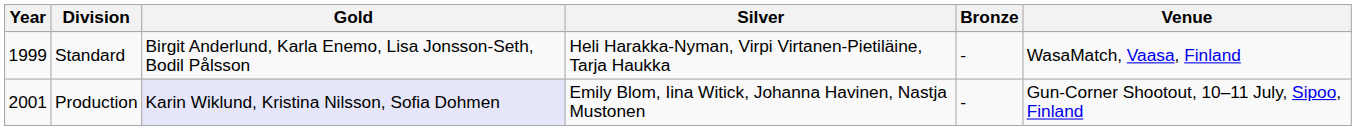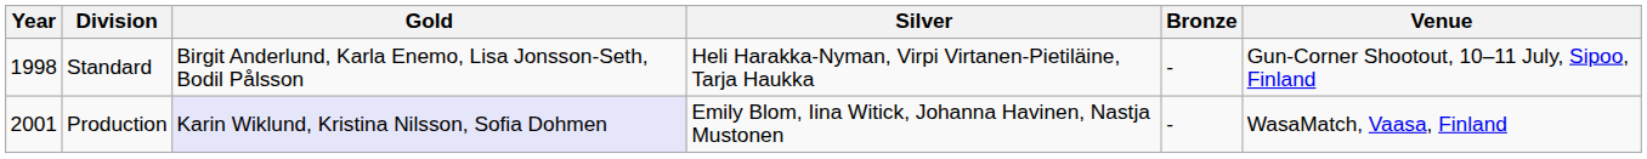 <table class="wikitable sortable" style="text-align: left;">
 <tr>
 <th>Year</th>
 <th>Division</th>
 <th> Gold</th>
 <th> Silver</th>
 <th> Bronze</th>
 <th>Venue</th>
 </tr>
 <tr>
-<td>1999</td>
+<td>1998</td>
 <td>Standard</td>
 <td> Birgit Anderlund, Karla Enemo, Lisa Jonsson-Seth, Bodil Pålsson</td>
 <td> Heli Harakka-Nyman, Virpi Virtanen-Pietiläine, Tarja Haukka</td>
 <td>-</td>
-<td>WasaMatch, <a href='#'>Vaasa</a>, <a href='#'>Finland</a></td>
+<td>Gun-Corner Shootout, 10–11 July, <a href='#'>Sipoo</a>, <a href='#'>Finland</a></td>
 </tr>
 <tr>
 <td>2001</td>
 <td>Production</td>
 <td style="background: lavender;">Karin Wiklund, Kristina Nilsson, Sofia Dohmen</td>
 <td>Emily Blom, Iina Witick, Johanna Havinen, Nastja Mustonen</td>
 <td>-</td>
-<td>Gun-Corner Shootout, 10–11 July, <a href='#'>Sipoo</a>, <a href='#'>Finland</a></td>
+<td>WasaMatch, <a href='#'>Vaasa</a>, <a href='#'>Finland</a></td>
 </tr>
 </table>
